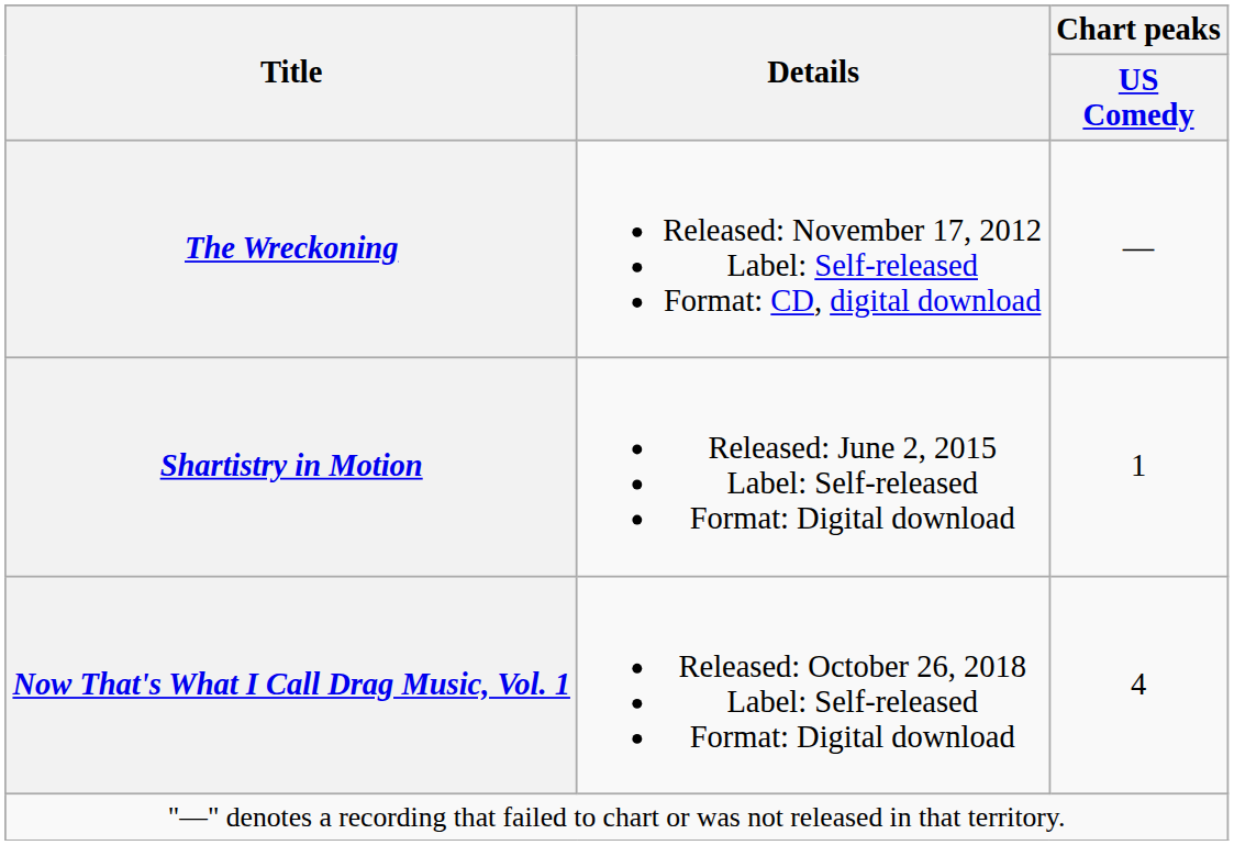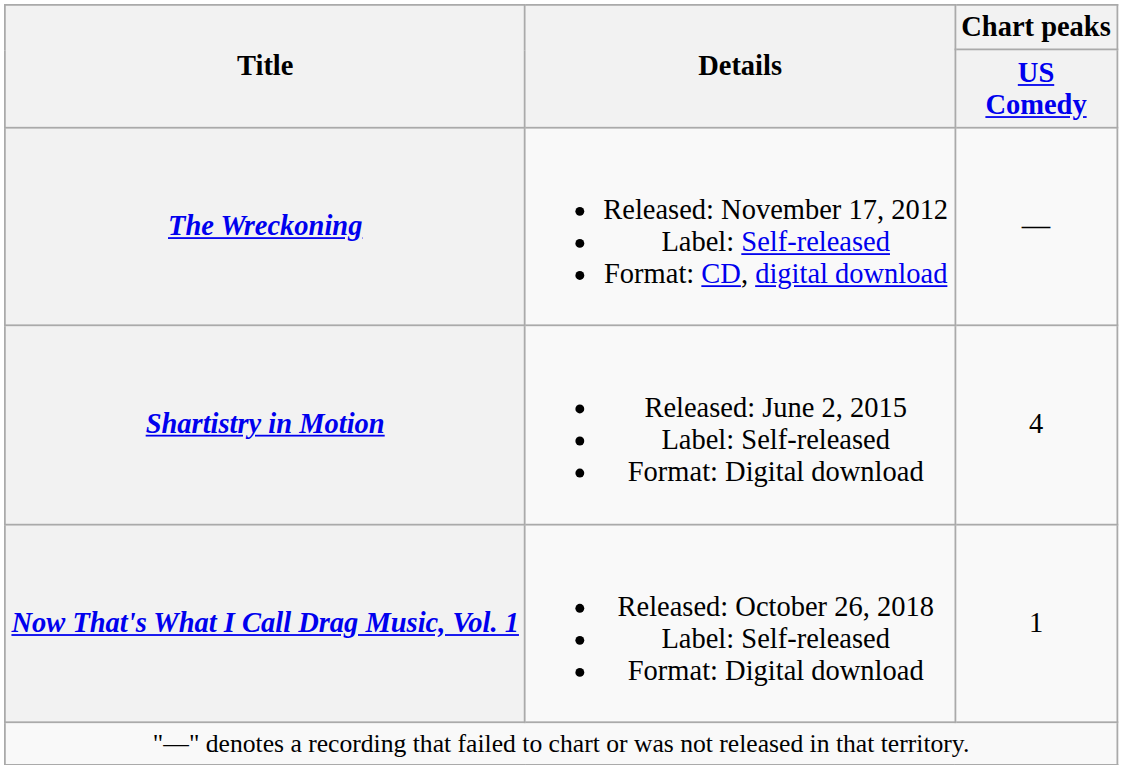 <table class="wikitable plainrowheaders" style="text-align:center;">
 <tr>
 <th scope="col" rowspan="2">Title</th>
 <th scope="col" rowspan="2">Details</th>
 <th scope="col" colspan="1">Chart peaks</th>
 </tr>
 <tr>
 <th scope="col"><a href='#'>US<br>Comedy</a><br></th>
 </tr>
 <tr>
 <th scope="row"><em><a href='#'>The Wreckoning</a></em></th>
 <td><br><ul><li>Released: November 17, 2012</li><li>Label: <a href='#'>Self-released</a></li><li>Format: <a href='#'>CD</a>, <a href='#'>digital download</a></li></ul></td>
 <td>—</td>
 </tr>
 <tr>
 <th scope="row"><em><a href='#'>Shartistry in Motion</a></em></th>
 <td><br><ul><li>Released: June 2, 2015</li><li>Label: Self-released</li><li>Format: Digital download</li></ul></td>
-<td>1</td>
+<td>4</td>
 </tr>
 <tr>
 <th scope="row"><em><a href='#'>Now That's What I Call Drag Music, Vol. 1</a></em><br></th>
 <td><br><ul><li>Released: October 26, 2018</li><li>Label: Self-released</li><li>Format: Digital download</li></ul></td>
-<td>4</td>
+<td>1</td>
 </tr>
 <tr>
 <td colspan="14" style="font-size:90%">"—" denotes a recording that failed to chart or was not released in that territory.</td>
 </tr>
 <tr>
 </tr>
 </table>
